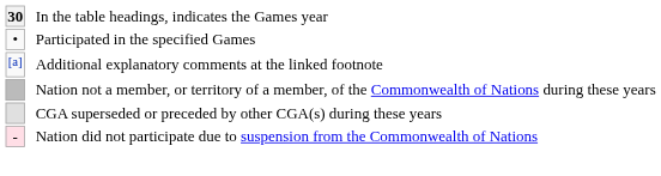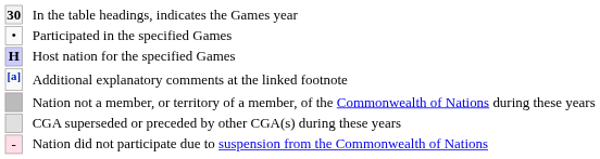 <table>
 <tr>
 <td style="background:#f2f2f2; border:1px #aaa solid; text-align:center; width:1em"><strong>30</strong></td>
 <td> </td>
 <td>In the table headings, indicates the Games year</td>
 </tr>
 <tr>
 <td style="background:#f9f9f9; border:1px #aaa solid; text-align:center; width:1em">•</td>
 <td></td>
 <td>Participated in the specified Games</td>
 </tr>
 <tr>
-<td style="background:#f9f9f9; border:1px #aaa solid; text-align:center; color:#002bb8"><sup>[a]</sup></td>
+<td style="background:#ccccff; border:1px #aaa solid; text-align:center;"><strong>H</strong></td>
+<td></td>
+<td>Host nation for the specified Games</td>
+</tr>
+<tr>
+<td style="background:#f9f9f9; border:1px #aaa solid; text-align:center; color:#002bb8"><strong><sup>[a]</sup></strong></td>
 <td></td>
 <td>Additional explanatory comments at the linked footnote</td>
 </tr>
 <tr>
 <td style="background:#bbb; border:1px #aaa solid;"> </td>
 <td></td>
 <td>Nation not a member, or territory of a member, of the <a href='#'>Commonwealth of Nations</a> during these years</td>
 </tr>
 <tr>
 <td style="background:#e0e0e0; border:1px #aaa solid;"> </td>
 <td></td>
 <td>CGA superseded or preceded by other CGA(s) during these years</td>
 </tr>
 <tr>
 <td align=center style="background:#ffdee6; border:1px #aaa solid;">-</td>
 <td></td>
 <td>Nation did not participate due to <a href='#'>suspension from the Commonwealth of Nations</a></td>
 </tr>
 </table>
